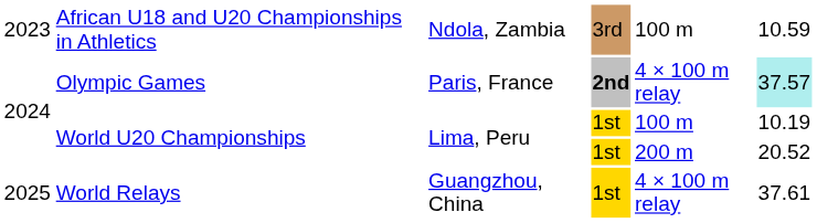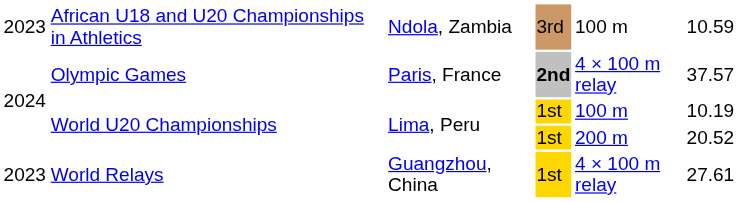 <table>
 <tr>
 <td>2023</td>
 <td><a href='#'>African U18 and U20 Championships in Athletics</a></td>
 <td><a href='#'>Ndola</a>, Zambia</td>
 <td bgcolor=cc9966>3rd</td>
 <td>100 m</td>
 <td>10.59</td>
 <td></td>
 </tr>
 <tr>
 <td rowspan=3>2024</td>
 <td><a href='#'>Olympic Games</a></td>
 <td><a href='#'>Paris</a>, France</td>
 <td bgcolor=silver><strong>2nd</strong></td>
 <td><a href='#'>4 × 100 m relay</a></td>
-<td style="background: paleturquoise;">37.57</td>
+<td>37.57</td>
 <td></td>
 </tr>
 <tr>
 <td rowspan=2><a href='#'>World U20 Championships</a></td>
 <td rowspan=2><a href='#'>Lima</a>, Peru</td>
 <td bgcolor=gold>1st</td>
 <td><a href='#'>100 m</a></td>
 <td>10.19</td>
 <td></td>
 </tr>
 <tr>
 <td bgcolor=gold>1st</td>
 <td><a href='#'>200 m</a></td>
 <td>20.52</td>
 <td></td>
 </tr>
 <tr>
-<td>2025</td>
+<td>2023</td>
 <td><a href='#'>World Relays</a></td>
 <td><a href='#'>Guangzhou</a>, China</td>
 <td bgcolor=gold>1st</td>
 <td><a href='#'>4 × 100 m relay</a></td>
-<td>37.61</td>
+<td>27.61</td>
 <td></td>
 </tr>
 <tr>
 </tr>
 </table>
